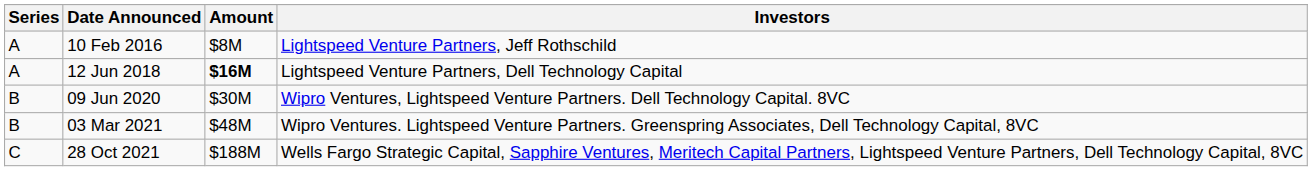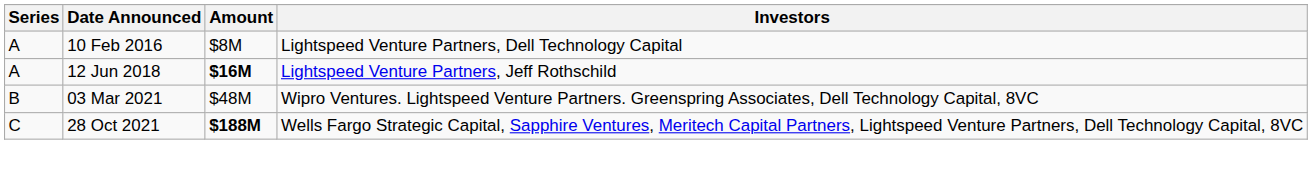 <table class="wikitable">
 <tr>
 </tr>
 <tr>
 <th scope="col">Series</th>
 <th scope="col">Date Announced</th>
 <th scope="col">Amount</th>
 <th scope="col">Investors</th>
 </tr>
 <tr>
 <td>A</td>
 <td>10 Feb 2016</td>
 <td>$8M</td>
-<td><a href='#'>Lightspeed Venture Partners</a>, Jeff Rothschild</td>
+<td>Lightspeed Venture Partners, Dell Technology Capital</td>
 </tr>
 <tr>
 <td>A</td>
 <td>12 Jun 2018</td>
 <td><strong>$16M</strong></td>
-<td>Lightspeed Venture Partners, Dell Technology Capital</td>
-</tr>
-<tr>
-<td>B</td>
-<td>09 Jun 2020</td>
-<td>$30M</td>
-<td><a href='#'>Wipro</a> Ventures, Lightspeed Venture Partners. Dell Technology Capital. 8VC </td>
+<td><a href='#'>Lightspeed Venture Partners</a>, Jeff Rothschild</td>
 </tr>
 <tr>
 <td>B</td>
 <td>03 Mar 2021</td>
 <td>$48M</td>
 <td>Wipro Ventures. Lightspeed Venture Partners. Greenspring Associates, Dell Technology Capital, 8VC</td>
 </tr>
 <tr>
 <td>C</td>
 <td>28 Oct 2021</td>
-<td>$188M</td>
+<td><strong>$188M</strong></td>
 <td>Wells Fargo Strategic Capital, <a href='#'>Sapphire Ventures</a>, <a href='#'>Meritech Capital Partners</a>, Lightspeed Venture Partners, Dell Technology Capital, 8VC</td>
 </tr>
 </table>
